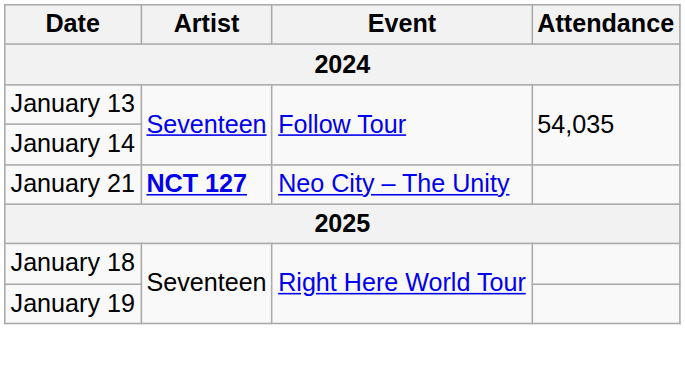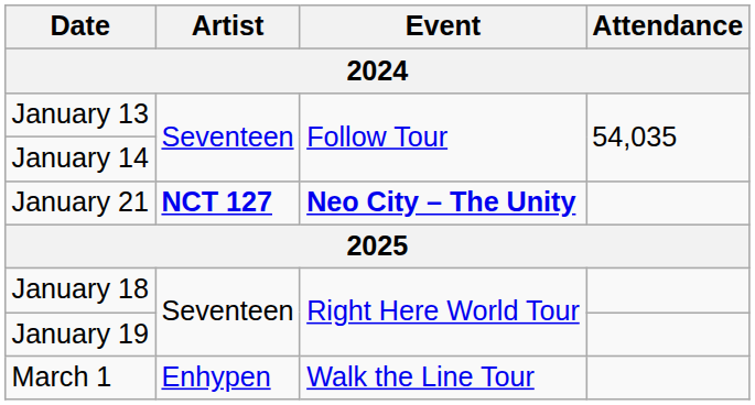 <table class="wikitable">
 <tr>
 <th>Date</th>
 <th><strong>Artist</strong></th>
 <th><strong>Event</strong></th>
 <th>Attendance</th>
 </tr>
 <tr>
 <th colspan="4">2024</th>
 </tr>
 <tr>
 <td>January 13</td>
 <td rowspan="2"><a href='#'>Seventeen</a></td>
 <td rowspan="2"><a href='#'>Follow Tour</a></td>
 <td rowspan="2">54,035</td>
 </tr>
 <tr>
 <td>January 14</td>
 </tr>
 <tr>
 <td>January 21</td>
 <td><strong><a href='#'>NCT 127</a></strong></td>
-<td><a href='#'>Neo City – The Unity</a></td>
+<td><strong><a href='#'>Neo City – The Unity</a></strong></td>
 <td></td>
 </tr>
 <tr>
 <th colspan="4">2025</th>
 </tr>
 <tr>
 <td>January 18</td>
 <td rowspan="2">Seventeen</td>
 <td rowspan="2"><a href='#'>Right Here World Tour</a></td>
 <td></td>
 </tr>
 <tr>
 <td>January 19</td>
 <td></td>
 </tr>
+<tr>
+<td>March 1</td>
+<td><a href='#'>Enhypen</a></td>
+<td><a href='#'>Walk the Line Tour</a></td>
+<td></td>
+</tr>
 </table>
